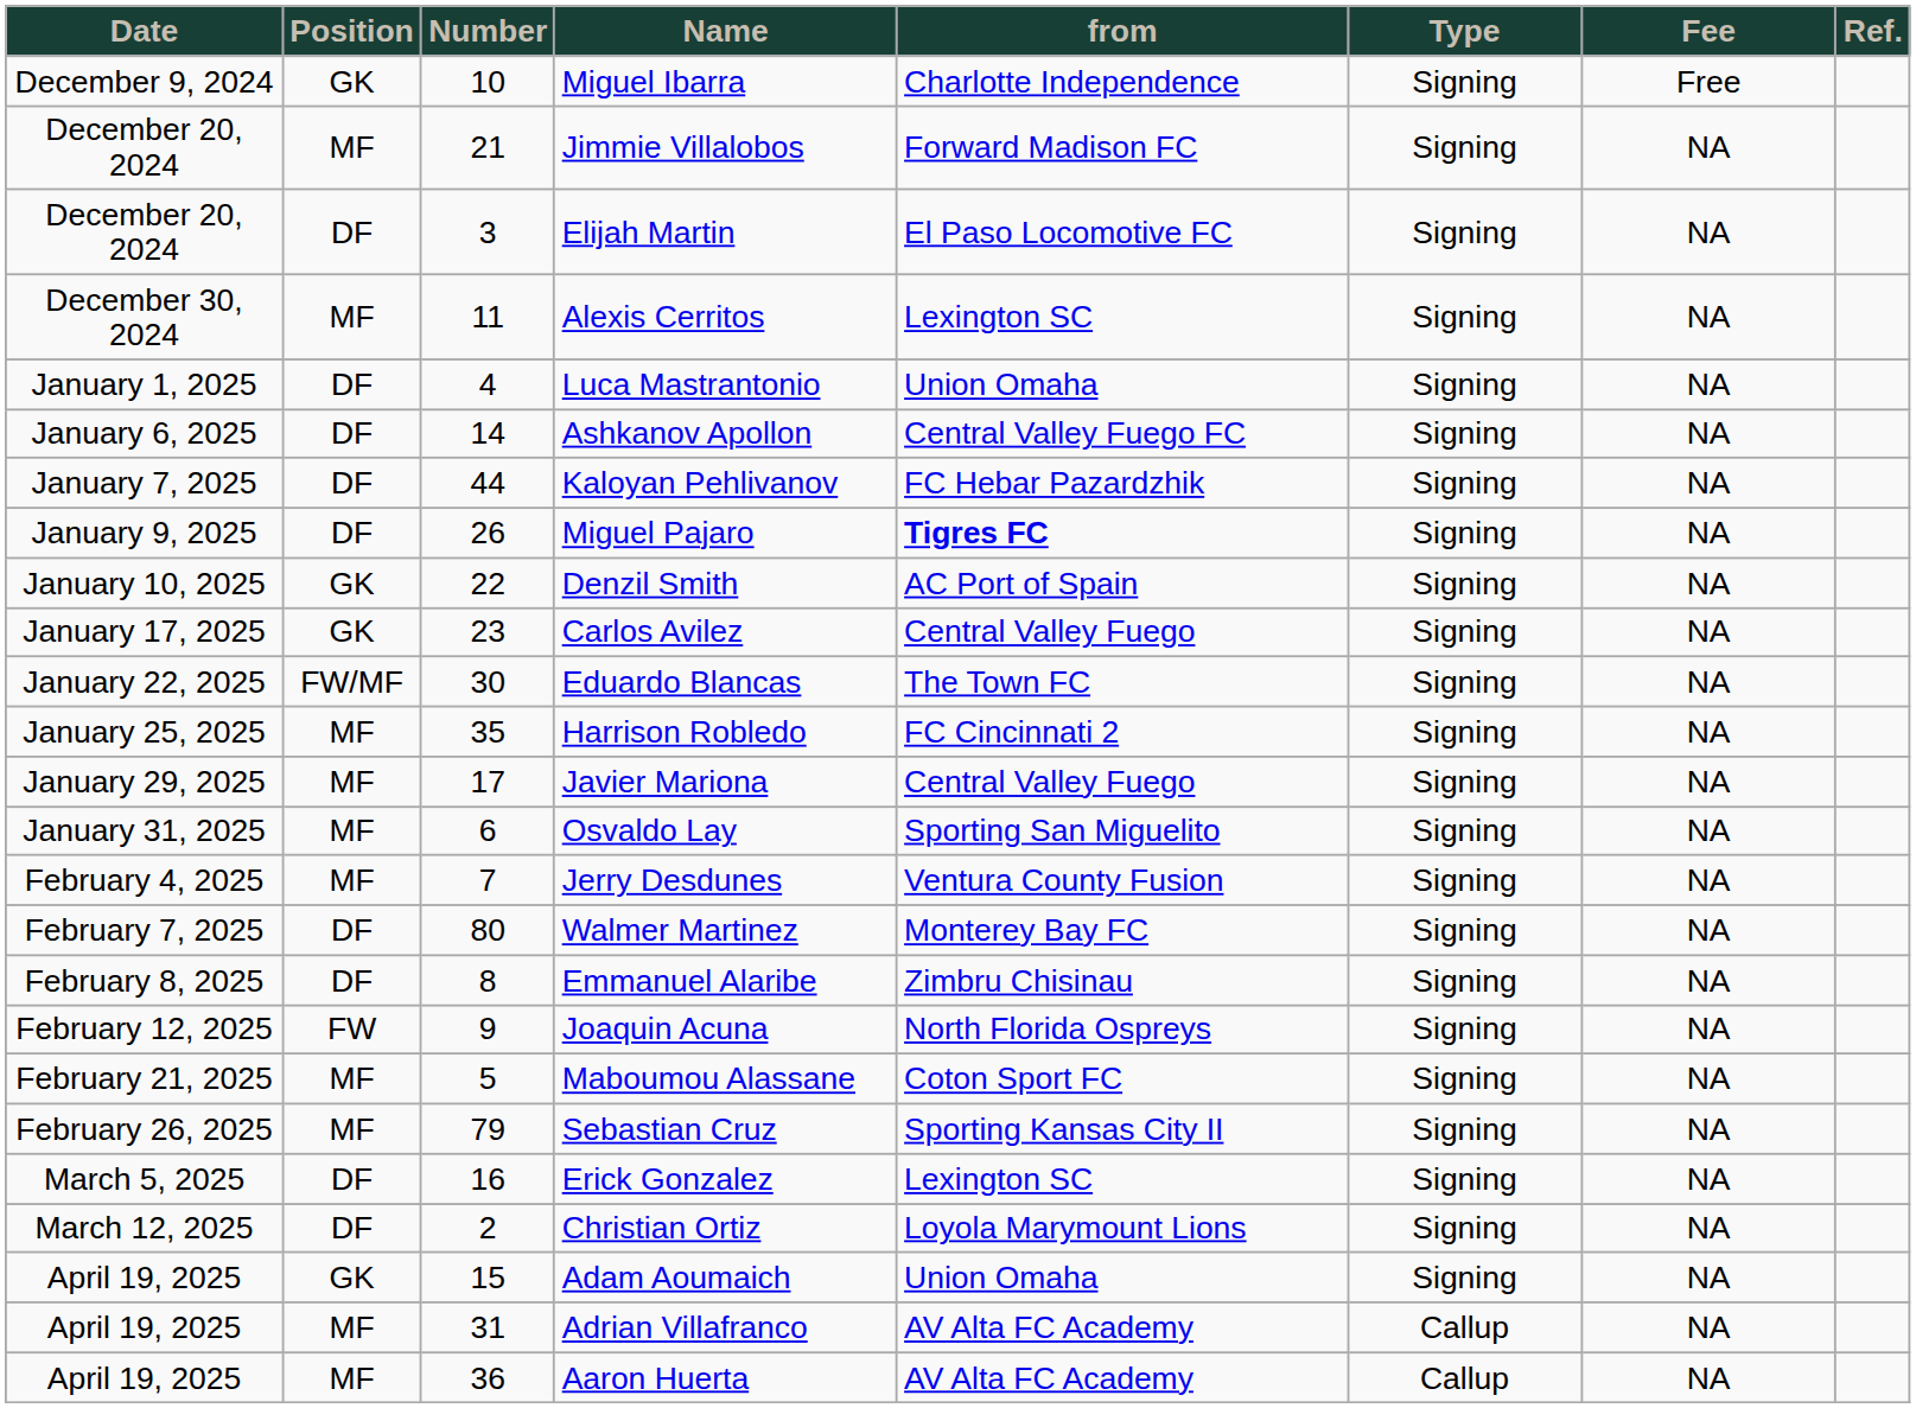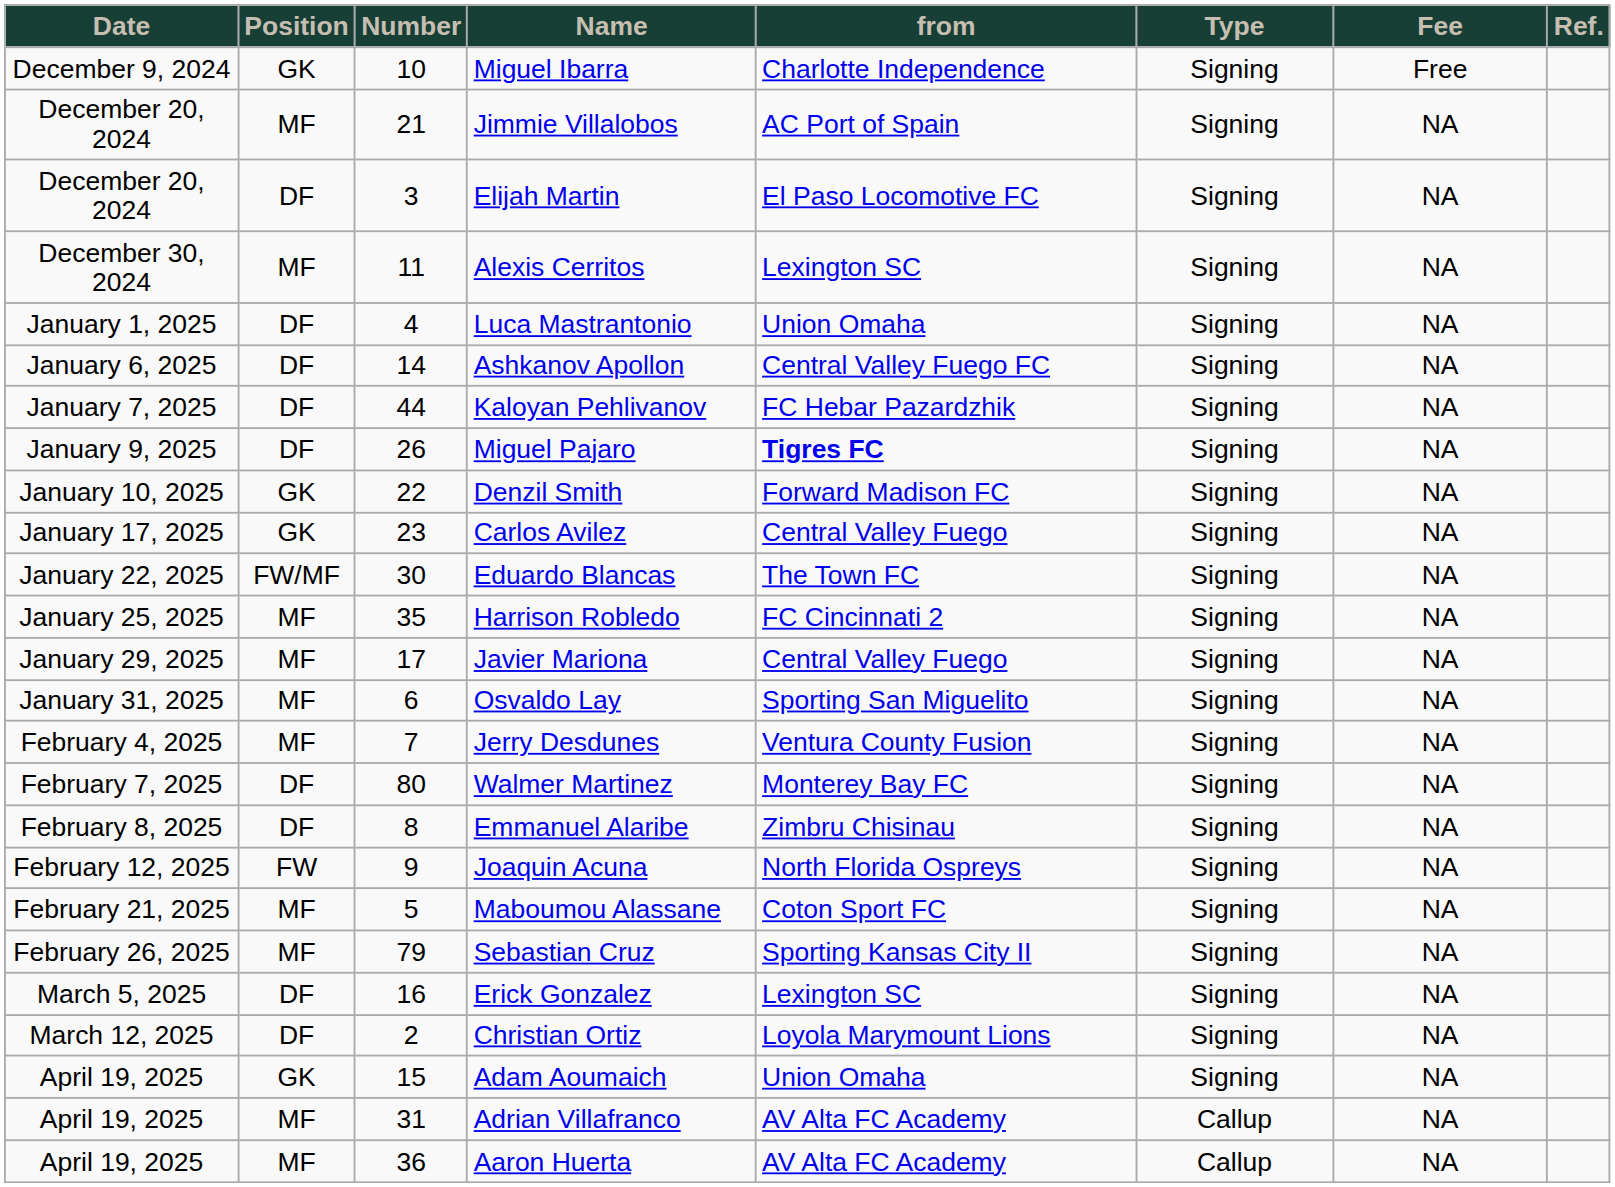 <table class="wikitable" style="text-align:center; font-size:90%; ">
 <tr>
 <th style= "background:#183F36; color:#C6BEB1; width:120px;">Date</th>
 <th style="background:#183F36; color:#C6BEB1; width:50px;">Position</th>
 <th style="background:#183F36; color:#C6BEB1; width:50px;">Number</th>
 <th style="background:#183F36; color:#C6BEB1; width:150px;">Name</th>
 <th style="background:#183F36; color:#C6BEB1; width:200px;">from</th>
 <th style="background:#183F36; color:#C6BEB1; Width:100px;">Type</th>
 <th style="background:#183F36; color:#C6BEB1; width:110px;">Fee</th>
 <th style="background:#183F36; color:#C6BEB1; width:25px;">Ref.</th>
 </tr>
 <tr>
 <td>December 9, 2024</td>
 <td>GK</td>
 <td>10</td>
 <td align="left"> <a href='#'>Miguel Ibarra</a></td>
 <td align="left"> <a href='#'>Charlotte Independence</a></td>
 <td>Signing</td>
 <td>Free</td>
 <td></td>
 </tr>
 <tr>
 <td>December 20, 2024</td>
 <td>MF</td>
 <td>21</td>
 <td align="left"> <a href='#'>Jimmie Villalobos</a></td>
-<td align="left"> <a href='#'>Forward Madison FC</a></td>
+<td align="left"> <a href='#'>AC Port of Spain</a></td>
 <td>Signing</td>
 <td>NA</td>
 <td></td>
 </tr>
 <tr>
 <td>December 20, 2024</td>
 <td>DF</td>
 <td>3</td>
 <td align="left"> <a href='#'>Elijah Martin</a></td>
 <td align="left"> <a href='#'>El Paso Locomotive FC</a></td>
 <td>Signing</td>
 <td>NA</td>
 <td></td>
 </tr>
 <tr>
 <td>December 30, 2024</td>
 <td>MF</td>
 <td>11</td>
 <td align="left"> <a href='#'>Alexis Cerritos</a></td>
 <td align="left"> <a href='#'>Lexington SC</a></td>
 <td>Signing</td>
 <td>NA</td>
 <td></td>
 </tr>
 <tr>
 <td>January 1, 2025</td>
 <td>DF</td>
 <td>4</td>
 <td align="left"> <a href='#'>Luca Mastrantonio</a></td>
 <td align="left"> <a href='#'>Union Omaha</a></td>
 <td>Signing</td>
 <td>NA</td>
 <td></td>
 </tr>
 <tr>
 <td>January 6, 2025</td>
 <td>DF</td>
 <td>14</td>
 <td align="left"> <a href='#'>Ashkanov Apollon</a></td>
 <td align="left"> <a href='#'>Central Valley Fuego FC</a></td>
 <td>Signing</td>
 <td>NA</td>
 <td></td>
 </tr>
 <tr>
 <td>January 7, 2025</td>
 <td>DF</td>
 <td>44</td>
 <td align="left"> <a href='#'>Kaloyan Pehlivanov</a></td>
 <td align="left"> <a href='#'>FC Hebar Pazardzhik</a></td>
 <td>Signing</td>
 <td>NA</td>
 <td></td>
 </tr>
 <tr>
 <td>January 9, 2025</td>
 <td>DF</td>
 <td>26</td>
 <td align="left"> <a href='#'>Miguel Pajaro</a></td>
 <td align="left"><strong> <a href='#'>Tigres FC</a></strong></td>
 <td>Signing</td>
 <td>NA</td>
 <td></td>
 </tr>
 <tr>
 <td>January 10, 2025</td>
 <td>GK</td>
 <td>22</td>
 <td align="left"> <a href='#'>Denzil Smith</a></td>
-<td align="left"> <a href='#'>AC Port of Spain</a></td>
+<td align="left"> <a href='#'>Forward Madison FC</a></td>
 <td>Signing</td>
 <td>NA</td>
 <td></td>
 </tr>
 <tr>
 <td>January 17, 2025</td>
 <td>GK</td>
 <td>23</td>
 <td align="left"> <a href='#'>Carlos Avilez</a></td>
 <td align="left"> <a href='#'>Central Valley Fuego</a></td>
 <td>Signing</td>
 <td>NA</td>
 <td></td>
 </tr>
 <tr>
 <td>January 22, 2025</td>
 <td>FW/MF</td>
 <td>30</td>
 <td align="left"> <a href='#'>Eduardo Blancas</a></td>
 <td align="left"> <a href='#'>The Town FC</a></td>
 <td>Signing</td>
 <td>NA</td>
 <td></td>
 </tr>
 <tr>
 <td>January 25, 2025</td>
 <td>MF</td>
 <td>35</td>
 <td align="left"> <a href='#'>Harrison Robledo</a></td>
 <td align="left"> <a href='#'>FC Cincinnati 2</a></td>
 <td>Signing</td>
 <td>NA</td>
 <td></td>
 </tr>
 <tr>
 <td>January 29, 2025</td>
 <td>MF</td>
 <td>17</td>
 <td align="left"> <a href='#'>Javier Mariona</a></td>
 <td align="left"> <a href='#'>Central Valley Fuego</a></td>
 <td>Signing</td>
 <td>NA</td>
 <td></td>
 </tr>
 <tr>
 <td>January 31, 2025</td>
 <td>MF</td>
 <td>6</td>
 <td align="left"> <a href='#'>Osvaldo Lay</a></td>
 <td align="left"> <a href='#'>Sporting San Miguelito</a></td>
 <td>Signing</td>
 <td>NA</td>
 <td></td>
 </tr>
 <tr>
 <td>February 4, 2025</td>
 <td>MF</td>
 <td>7</td>
 <td align="left"> <a href='#'>Jerry Desdunes</a></td>
 <td align="left"> <a href='#'>Ventura County Fusion</a></td>
 <td>Signing</td>
 <td>NA</td>
 <td></td>
 </tr>
 <tr>
 <td>February 7, 2025</td>
 <td>DF</td>
 <td>80</td>
 <td align="left"> <a href='#'>Walmer Martinez</a></td>
 <td align="left"> <a href='#'>Monterey Bay FC</a></td>
 <td>Signing</td>
 <td>NA</td>
 <td></td>
 </tr>
 <tr>
 <td>February 8, 2025</td>
 <td>DF</td>
 <td>8</td>
 <td align="left"> <a href='#'>Emmanuel Alaribe</a></td>
 <td align="left"> <a href='#'>Zimbru Chisinau</a></td>
 <td>Signing</td>
 <td>NA</td>
 <td></td>
 </tr>
 <tr>
 <td>February 12, 2025</td>
 <td>FW</td>
 <td>9</td>
 <td align="left"> <a href='#'>Joaquin Acuna</a></td>
 <td align="left"> <a href='#'>North Florida Ospreys</a></td>
 <td>Signing</td>
 <td>NA</td>
 <td></td>
 </tr>
 <tr>
 <td>February 21, 2025</td>
 <td>MF</td>
 <td>5</td>
 <td align="left"> <a href='#'>Maboumou Alassane</a></td>
 <td align="left"> <a href='#'>Coton Sport FC</a></td>
 <td>Signing</td>
 <td>NA</td>
 <td></td>
 </tr>
 <tr>
 <td>February 26, 2025</td>
 <td>MF</td>
 <td>79</td>
 <td align="left"> <a href='#'>Sebastian Cruz</a></td>
 <td align="left"> <a href='#'>Sporting Kansas City II</a></td>
 <td>Signing</td>
 <td>NA</td>
 <td></td>
 </tr>
 <tr>
 <td>March 5, 2025</td>
 <td>DF</td>
 <td>16</td>
 <td align="left"> <a href='#'>Erick Gonzalez</a></td>
 <td align="left"> <a href='#'>Lexington SC</a></td>
 <td>Signing</td>
 <td>NA</td>
 <td></td>
 </tr>
 <tr>
 <td>March 12, 2025</td>
 <td>DF</td>
 <td>2</td>
 <td align="left"> <a href='#'> Christian Ortiz</a></td>
 <td align="left"> <a href='#'>Loyola Marymount Lions</a></td>
 <td>Signing</td>
 <td>NA</td>
 <td></td>
 </tr>
 <tr>
 <td>April 19, 2025</td>
 <td>GK</td>
 <td>15</td>
 <td align="left"> <a href='#'>Adam Aoumaich </a></td>
 <td align="left"> <a href='#'>Union Omaha</a></td>
 <td>Signing</td>
 <td>NA</td>
 <td></td>
 </tr>
 <tr>
 <td>April 19, 2025</td>
 <td>MF</td>
 <td>31</td>
 <td align="left"> <a href='#'>Adrian Villafranco</a></td>
 <td align="left"> <a href='#'>AV Alta FC Academy</a></td>
 <td>Callup</td>
 <td>NA</td>
 <td></td>
 </tr>
 <tr>
 <td>April 19, 2025</td>
 <td>MF</td>
 <td>36</td>
 <td align="left"> <a href='#'>Aaron Huerta</a></td>
 <td align="left"> <a href='#'>AV Alta FC Academy</a></td>
 <td>Callup</td>
 <td>NA</td>
 <td></td>
 </tr>
 <tr>
 </tr>
 </table>
